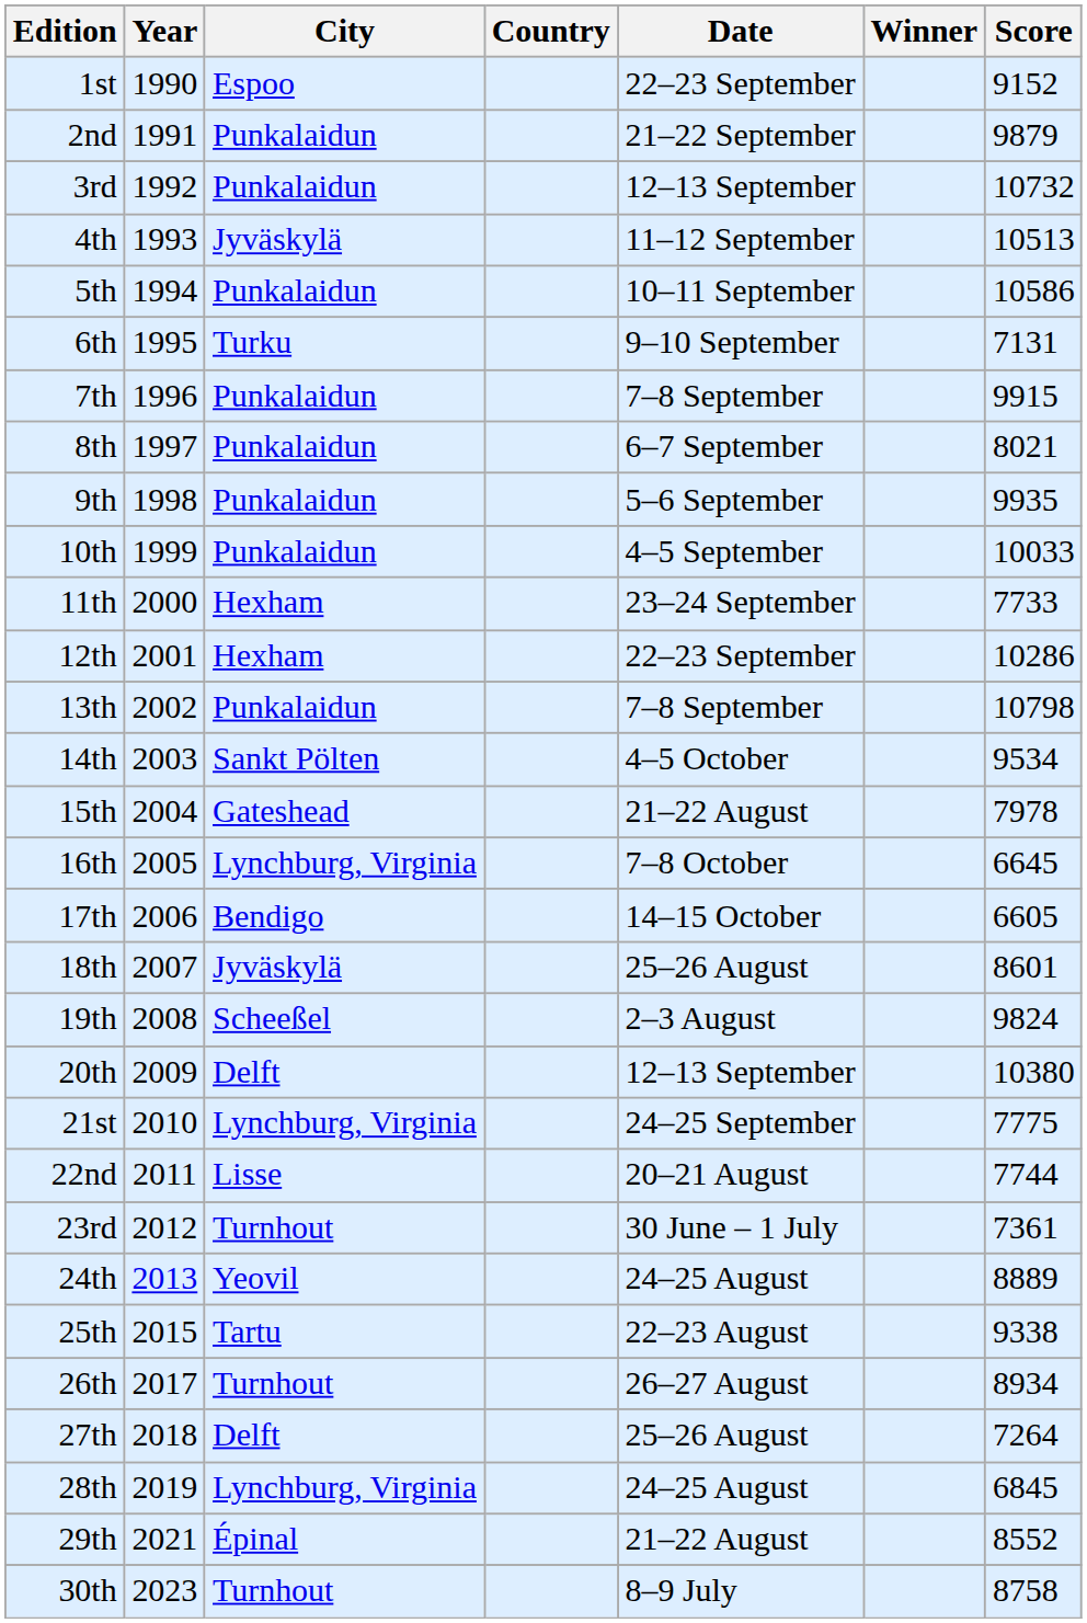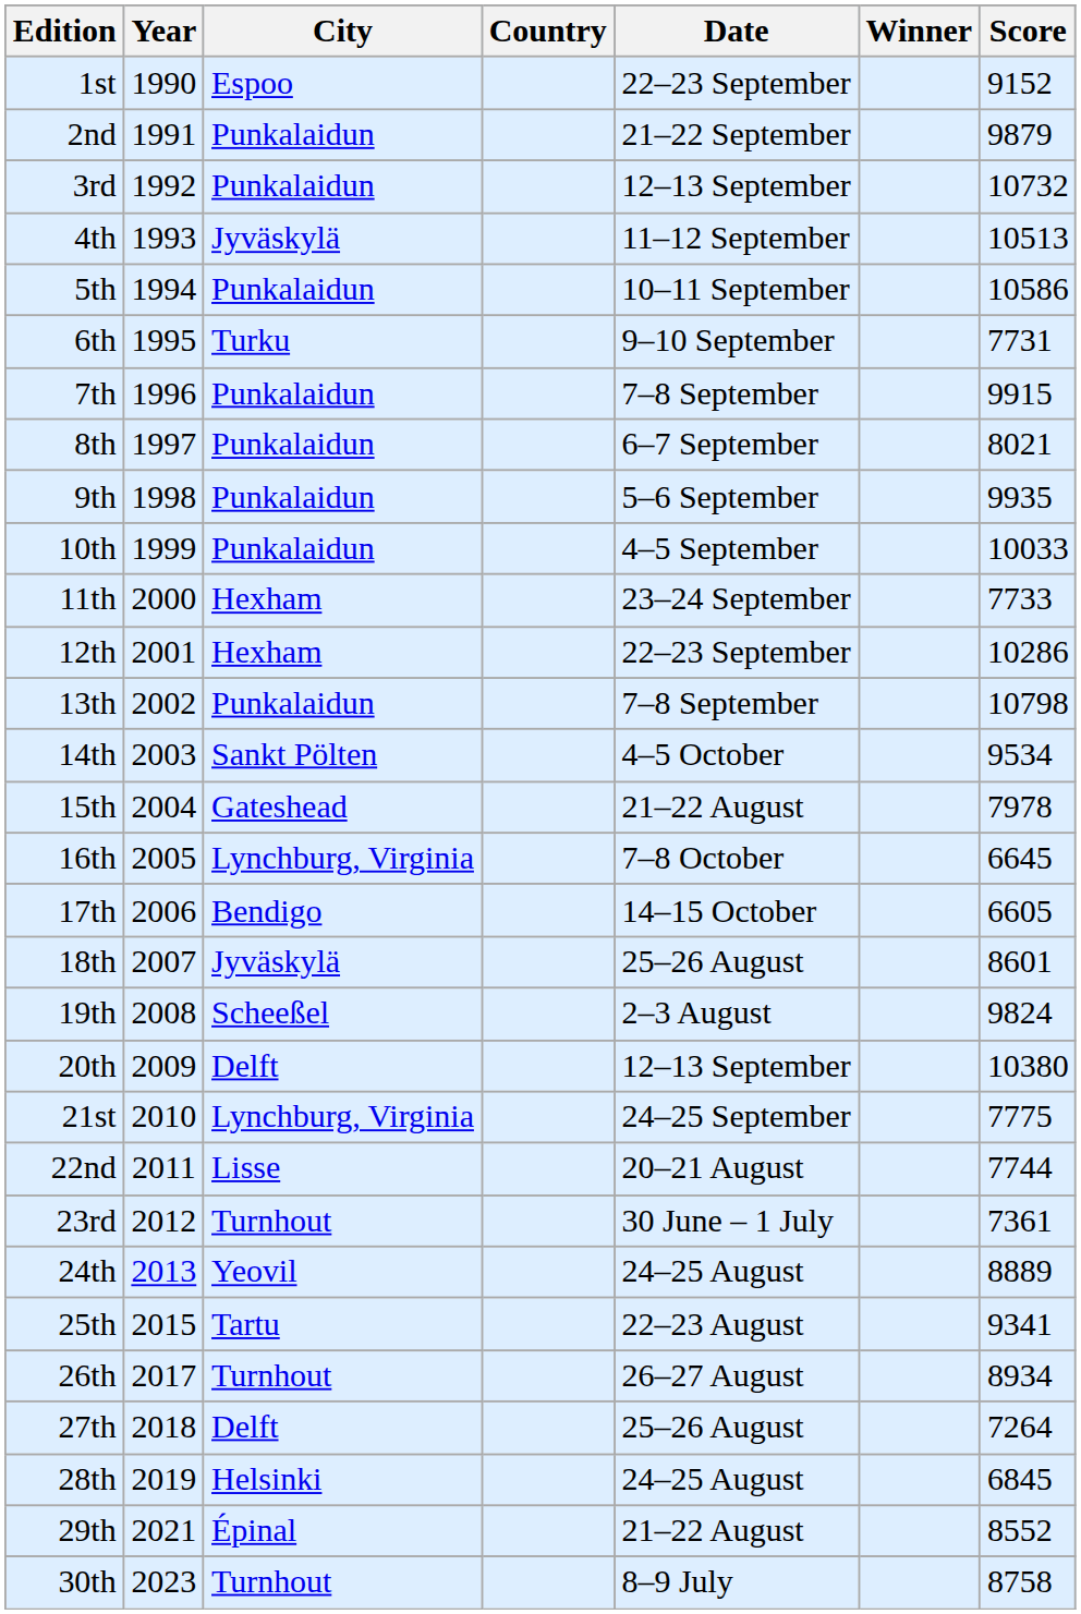 <table class="wikitable">
 <tr style="background:#cde;">
 <th>Edition</th>
 <th>Year</th>
 <th>City</th>
 <th>Country</th>
 <th>Date</th>
 <th>Winner</th>
 <th>Score</th>
 </tr>
 <tr style="background:#def;">
 <td style="text-align:right;">1st</td>
 <td align="center">1990</td>
 <td><a href='#'>Espoo</a></td>
 <td></td>
 <td>22–23 September</td>
 <td></td>
 <td>9152</td>
 </tr>
 <tr style="background:#def;">
 <td style="text-align:right;">2nd</td>
 <td align="center">1991</td>
 <td><a href='#'>Punkalaidun</a></td>
 <td></td>
 <td>21–22 September</td>
 <td></td>
 <td>9879</td>
 </tr>
 <tr style="background:#def;">
 <td style="text-align:right;">3rd</td>
 <td align="center">1992</td>
 <td><a href='#'>Punkalaidun</a></td>
 <td></td>
 <td>12–13 September</td>
 <td></td>
 <td>10732</td>
 </tr>
 <tr style="background:#def;">
 <td style="text-align:right;">4th</td>
 <td align="center">1993</td>
 <td><a href='#'>Jyväskylä</a></td>
 <td></td>
 <td>11–12 September</td>
 <td></td>
 <td>10513</td>
 </tr>
 <tr style="background:#def;">
 <td style="text-align:right;">5th</td>
 <td align="center">1994</td>
 <td><a href='#'>Punkalaidun</a></td>
 <td></td>
 <td>10–11 September</td>
 <td></td>
 <td>10586</td>
 </tr>
 <tr style="background:#def;">
 <td style="text-align:right;">6th</td>
 <td align="center">1995</td>
 <td><a href='#'>Turku</a></td>
 <td></td>
 <td>9–10 September</td>
 <td></td>
-<td>7131</td>
+<td>7731</td>
 </tr>
 <tr style="background:#def;">
 <td style="text-align:right;">7th</td>
 <td align="center">1996</td>
 <td><a href='#'>Punkalaidun</a></td>
 <td></td>
 <td>7–8 September</td>
 <td></td>
 <td>9915</td>
 </tr>
 <tr style="background:#def;">
 <td style="text-align:right;">8th</td>
 <td align="center">1997</td>
 <td><a href='#'>Punkalaidun</a></td>
 <td></td>
 <td>6–7 September</td>
 <td></td>
 <td>8021</td>
 </tr>
 <tr style="background:#def;">
 <td style="text-align:right;">9th</td>
 <td align="center">1998</td>
 <td><a href='#'>Punkalaidun</a></td>
 <td></td>
 <td>5–6 September</td>
 <td></td>
 <td>9935</td>
 </tr>
 <tr style="background:#def;">
 <td style="text-align:right;">10th</td>
 <td align="center">1999</td>
 <td><a href='#'>Punkalaidun</a></td>
 <td></td>
 <td>4–5 September</td>
 <td></td>
 <td>10033</td>
 </tr>
 <tr style="background:#def;">
 <td style="text-align:right;">11th</td>
 <td align="center">2000</td>
 <td><a href='#'>Hexham</a></td>
 <td></td>
 <td>23–24 September</td>
 <td></td>
 <td>7733</td>
 </tr>
 <tr style="background:#def;">
 <td style="text-align:right;">12th</td>
 <td align="center">2001</td>
 <td><a href='#'>Hexham</a></td>
 <td></td>
 <td>22–23 September</td>
 <td></td>
 <td>10286</td>
 </tr>
 <tr style="background:#def;">
 <td style="text-align:right;">13th</td>
 <td align="center">2002</td>
 <td><a href='#'>Punkalaidun</a></td>
 <td></td>
 <td>7–8 September</td>
 <td></td>
 <td>10798</td>
 </tr>
 <tr style="background:#def;">
 <td style="text-align:right;">14th</td>
 <td align="center">2003</td>
 <td><a href='#'>Sankt Pölten</a></td>
 <td></td>
 <td>4–5 October</td>
 <td></td>
 <td>9534</td>
 </tr>
 <tr style="background:#def;">
 <td style="text-align:right;">15th</td>
 <td align="center">2004</td>
 <td><a href='#'>Gateshead</a></td>
 <td></td>
 <td>21–22 August</td>
 <td></td>
 <td>7978</td>
 </tr>
 <tr style="background:#def;">
 <td style="text-align:right;">16th</td>
 <td align="center">2005</td>
 <td><a href='#'>Lynchburg, Virginia</a></td>
 <td></td>
 <td>7–8 October</td>
 <td></td>
 <td>6645</td>
 </tr>
 <tr style="background:#def;">
 <td style="text-align:right;">17th</td>
 <td align="center">2006</td>
 <td><a href='#'>Bendigo</a></td>
 <td></td>
 <td>14–15 October</td>
 <td></td>
 <td>6605</td>
 </tr>
 <tr style="background:#def;">
 <td style="text-align:right;">18th</td>
 <td align="center">2007</td>
 <td><a href='#'>Jyväskylä</a></td>
 <td></td>
 <td>25–26 August</td>
 <td></td>
 <td>8601</td>
 </tr>
 <tr style="background:#def;">
 <td style="text-align:right;">19th</td>
 <td align="center">2008</td>
 <td><a href='#'>Scheeßel</a></td>
 <td></td>
 <td>2–3 August</td>
 <td></td>
 <td>9824</td>
 </tr>
 <tr style="background:#def;">
 <td style="text-align:right;">20th</td>
 <td align="center">2009</td>
 <td><a href='#'>Delft</a></td>
 <td></td>
 <td>12–13 September</td>
 <td></td>
 <td>10380</td>
 </tr>
 <tr style="background:#def;">
 <td style="text-align:right;">21st</td>
 <td align="center">2010</td>
 <td><a href='#'>Lynchburg, Virginia</a></td>
 <td></td>
 <td>24–25 September</td>
 <td></td>
 <td>7775</td>
 </tr>
 <tr style="background:#def;">
 <td style="text-align:right;">22nd</td>
 <td align="center">2011</td>
 <td><a href='#'>Lisse</a></td>
 <td></td>
 <td>20–21 August</td>
 <td></td>
 <td>7744</td>
 </tr>
 <tr style="background:#def;">
 <td style="text-align:right;">23rd</td>
 <td align="center">2012</td>
 <td><a href='#'>Turnhout</a></td>
 <td></td>
 <td>30 June – 1 July</td>
 <td></td>
 <td>7361</td>
 </tr>
 <tr style="background:#def;">
 <td style="text-align:right;">24th</td>
 <td align="center"><a href='#'>2013</a></td>
 <td><a href='#'>Yeovil</a></td>
 <td></td>
 <td>24–25 August</td>
 <td></td>
 <td>8889</td>
 </tr>
 <tr style="background:#def;">
 <td style="text-align:right;">25th</td>
 <td align="center">2015</td>
 <td><a href='#'>Tartu</a></td>
 <td></td>
 <td>22–23 August</td>
 <td></td>
-<td>9338</td>
+<td>9341</td>
 </tr>
 <tr style="background:#def;">
 <td style="text-align:right;">26th</td>
 <td align="center">2017</td>
 <td><a href='#'>Turnhout</a></td>
 <td></td>
 <td>26–27 August</td>
 <td></td>
 <td>8934</td>
 </tr>
 <tr style="background:#def;">
 <td style="text-align:right;">27th</td>
 <td align="center">2018</td>
 <td><a href='#'>Delft</a></td>
 <td></td>
 <td>25–26 August</td>
 <td></td>
 <td>7264</td>
 </tr>
 <tr style="background:#def;">
 <td style="text-align:right;">28th</td>
 <td align="center">2019</td>
-<td><a href='#'>Lynchburg, Virginia</a></td>
+<td><a href='#'>Helsinki</a></td>
 <td></td>
 <td>24–25 August</td>
 <td></td>
 <td>6845</td>
 </tr>
 <tr style="background:#def;">
 <td style="text-align:right;">29th</td>
 <td align="center">2021</td>
 <td><a href='#'>Épinal</a></td>
 <td></td>
 <td>21–22 August</td>
 <td></td>
 <td>8552</td>
 </tr>
 <tr style="background:#def;">
 <td style="text-align:right;">30th</td>
 <td align="center">2023</td>
 <td><a href='#'>Turnhout</a></td>
 <td></td>
 <td>8–9 July</td>
 <td></td>
 <td>8758</td>
 </tr>
 </table>
